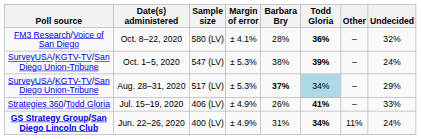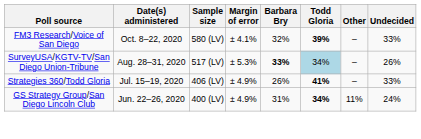 <table class="wikitable" style="font-size:90%;text-align:center;">
 <tr valign= bottom>
 <th style="width:175px;">Poll source</th>
 <th style="width:120px;">Date(s)<br>administered</th>
 <th>Sample<br>size</th>
 <th>Margin<br>of error</th>
 <th style="width:60px;">Barbara<br>Bry</th>
 <th style="width:60px;">Todd<br>Gloria</th>
 <th>Other</th>
 <th>Undecided</th>
 </tr>
 <tr>
 <td align=center><a href='#'>FM3 Research</a>/<a href='#'>Voice of San Diego</a></td>
 <td align=center>Oct. 8–22, 2020</td>
 <td align=center>580 (LV)</td>
 <td align=center>± 4.1%</td>
-<td align=center>28%</td>
-<td align=center ><strong>36%</strong></td>
-<td align=center>–</td>
 <td align=center>32%</td>
-</tr>
-<tr>
-<td align=center><a href='#'>SurveyUSA</a>/<a href='#'>KGTV-TV</a>/<a href='#'>San Diego Union-Tribune</a></td>
-<td align=center>Oct. 1–5, 2020</td>
-<td align=center>547 (LV)</td>
-<td align=center>± 5.3%</td>
-<td align=center>38%</td>
 <td align=center ><strong>39%</strong></td>
 <td align=center>–</td>
-<td align=center>24%</td>
+<td align=center>33%</td>
 </tr>
 <tr>
 <td align=center><a href='#'>SurveyUSA</a>/<a href='#'>KGTV-TV</a>/<a href='#'>San Diego Union-Tribune</a></td>
 <td align=center>Aug. 28–31, 2020</td>
 <td align=center>517 (LV)</td>
 <td align=center>± 5.3%</td>
-<td align=center ><strong>37%</strong></td>
+<td align=center ><strong>33%</strong></td>
 <td align=center style="background: lightblue;">34%</td>
 <td align=center>–</td>
-<td align=center>29%</td>
+<td align=center>26%</td>
 </tr>
 <tr>
 <td align=center><a href='#'>Strategies 360</a>/<a href='#'>Todd Gloria</a></td>
 <td align=center>Jul. 15–19, 2020</td>
 <td align=center>406 (LV)</td>
 <td align=center>± 4.9%</td>
 <td align=center>26%</td>
 <td align=center ><strong>41%</strong></td>
 <td align=center>–</td>
 <td align=center>33%</td>
 </tr>
 <tr>
-<td align=center><strong><a href='#'>GS Strategy Group</a>/<a href='#'>San Diego Lincoln Club</a></strong></td>
+<td align=center><a href='#'>GS Strategy Group</a>/<a href='#'>San Diego Lincoln Club</a></td>
 <td align=center>Jun. 22–26, 2020</td>
 <td align=center>400 (LV)</td>
 <td align=center>± 4.9%</td>
 <td align=center>31%</td>
 <td align=center ><strong>34%</strong></td>
 <td align=center>11%</td>
 <td align=center>24%</td>
 </tr>
 </table>
